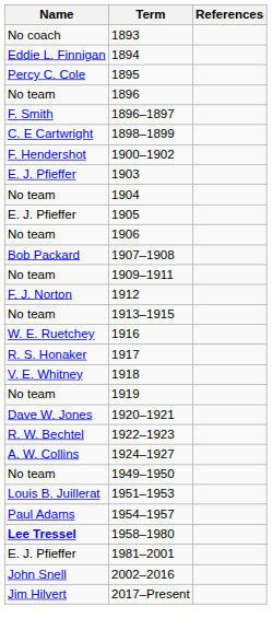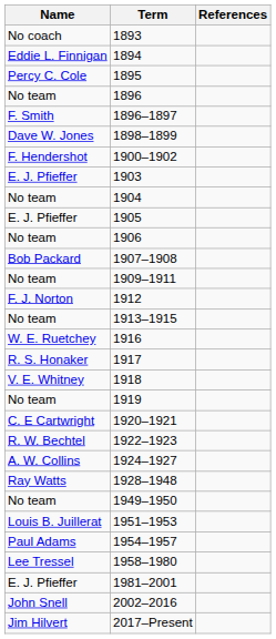 <table class="wikitable sortable" border="1">
 <tr>
 <th>Name</th>
 <th>Term</th>
 <th class="unsortable">References</th>
 </tr>
 <tr>
 <td>No coach</td>
 <td>1893</td>
 <td></td>
 </tr>
 <tr>
 <td><a href='#'>Eddie L. Finnigan</a></td>
 <td>1894</td>
 <td></td>
 </tr>
 <tr>
 <td><a href='#'>Percy C. Cole</a></td>
 <td>1895</td>
 <td></td>
 </tr>
 <tr>
 <td>No team</td>
 <td>1896</td>
 <td></td>
 </tr>
 <tr>
 <td><a href='#'>F. Smith</a></td>
 <td>1896–1897</td>
 <td></td>
 </tr>
 <tr>
-<td><a href='#'>C. E Cartwright</a></td>
+<td><a href='#'>Dave W. Jones</a></td>
 <td>1898–1899</td>
 <td></td>
 </tr>
 <tr>
 <td><a href='#'>F. Hendershot</a></td>
 <td>1900–1902</td>
 <td></td>
 </tr>
 <tr>
 <td><a href='#'>E. J. Pfieffer</a></td>
 <td>1903</td>
 <td></td>
 </tr>
 <tr>
 <td>No team</td>
 <td>1904</td>
 <td></td>
 </tr>
 <tr>
 <td>E. J. Pfieffer</td>
 <td>1905</td>
 <td></td>
 </tr>
 <tr>
 <td>No team</td>
 <td>1906</td>
 <td></td>
 </tr>
 <tr>
 <td><a href='#'>Bob Packard</a></td>
 <td>1907–1908</td>
 <td></td>
 </tr>
 <tr>
 <td>No team</td>
 <td>1909–1911</td>
 <td></td>
 </tr>
 <tr>
 <td><a href='#'>F. J. Norton</a></td>
 <td>1912</td>
 <td></td>
 </tr>
 <tr>
 <td>No team</td>
 <td>1913–1915</td>
 <td></td>
 </tr>
 <tr>
 <td><a href='#'>W. E. Ruetchey</a></td>
 <td>1916</td>
 <td></td>
 </tr>
 <tr>
 <td><a href='#'>R. S. Honaker</a></td>
 <td>1917</td>
 <td></td>
 </tr>
 <tr>
 <td><a href='#'>V. E. Whitney</a></td>
 <td>1918</td>
 <td></td>
 </tr>
 <tr>
 <td>No team</td>
 <td>1919</td>
 <td></td>
 </tr>
 <tr>
-<td><a href='#'>Dave W. Jones</a></td>
+<td><a href='#'>C. E Cartwright</a></td>
 <td>1920–1921</td>
 <td></td>
 </tr>
 <tr>
 <td><a href='#'>R. W. Bechtel</a></td>
 <td>1922–1923</td>
 <td></td>
 </tr>
 <tr>
 <td><a href='#'>A. W. Collins</a></td>
 <td>1924–1927</td>
+<td></td>
+</tr>
+<tr>
+<td><a href='#'>Ray Watts</a></td>
+<td>1928–1948</td>
 <td></td>
 </tr>
 <tr>
 <td>No team</td>
 <td>1949–1950</td>
 <td></td>
 </tr>
 <tr>
 <td><a href='#'>Louis B. Juillerat</a></td>
 <td>1951–1953</td>
 <td></td>
 </tr>
 <tr>
 <td><a href='#'>Paul Adams</a></td>
 <td>1954–1957</td>
 <td></td>
 </tr>
 <tr>
-<td><strong><a href='#'>Lee Tressel</a></strong></td>
+<td><a href='#'>Lee Tressel</a></td>
 <td>1958–1980</td>
 <td></td>
 </tr>
 <tr>
 <td>E. J. Pfieffer</td>
 <td>1981–2001</td>
 <td></td>
 </tr>
 <tr>
 <td><a href='#'>John Snell</a></td>
 <td>2002–2016</td>
 <td></td>
 </tr>
 <tr>
 <td><a href='#'>Jim Hilvert</a></td>
 <td>2017–Present</td>
 <td></td>
 </tr>
 </table>
